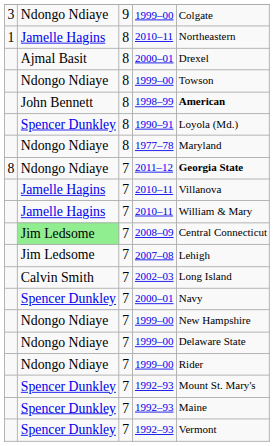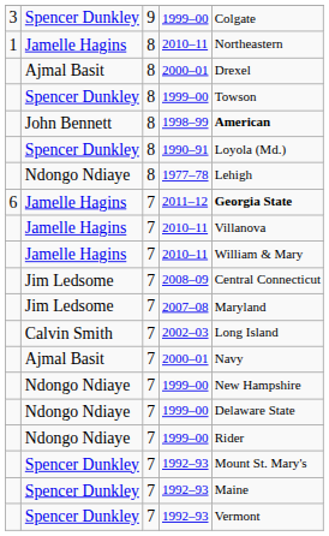 <table class="wikitable">
 <tr>
 </tr>
 <tr>
 <td>3</td>
-<td>Ndongo Ndiaye</td>
+<td><a href='#'>Spencer Dunkley</a></td>
 <td>9</td>
 <td style="font-size:80%;"><a href='#'>1999–00</a></td>
 <td style="font-size:80%;">Colgate</td>
 </tr>
 <tr>
 <td>1</td>
 <td><a href='#'>Jamelle Hagins</a></td>
 <td>8</td>
 <td style="font-size:80%;"><a href='#'>2010–11</a></td>
 <td style="font-size:80%;">Northeastern</td>
 </tr>
 <tr>
 <td></td>
 <td>Ajmal Basit</td>
 <td>8</td>
 <td style="font-size:80%;"><a href='#'>2000–01</a></td>
 <td style="font-size:80%;">Drexel</td>
 </tr>
 <tr>
 <td></td>
-<td>Ndongo Ndiaye</td>
+<td><a href='#'>Spencer Dunkley</a></td>
 <td>8</td>
 <td style="font-size:80%;"><a href='#'>1999–00</a></td>
 <td style="font-size:80%;">Towson</td>
 </tr>
 <tr>
 <td></td>
 <td>John Bennett</td>
 <td>8</td>
 <td style="font-size:80%;"><a href='#'>1998–99</a></td>
 <td style="font-size:80%;"><strong>American</strong></td>
 </tr>
 <tr>
 <td></td>
 <td><a href='#'>Spencer Dunkley</a></td>
 <td>8</td>
 <td style="font-size:80%;"><a href='#'>1990–91</a></td>
 <td style="font-size:80%;">Loyola (Md.)</td>
 </tr>
 <tr>
 <td></td>
 <td>Ndongo Ndiaye</td>
 <td>8</td>
 <td style="font-size:80%;"><a href='#'>1977–78</a></td>
-<td style="font-size:80%;">Maryland</td>
+<td style="font-size:80%;">Lehigh</td>
 </tr>
 <tr>
-<td>8</td>
-<td>Ndongo Ndiaye</td>
+<td>6</td>
+<td><a href='#'>Jamelle Hagins</a></td>
 <td>7</td>
 <td style="font-size:80%;"><a href='#'>2011–12</a></td>
 <td style="font-size:80%;"><strong>Georgia State</strong></td>
 </tr>
 <tr>
 <td></td>
 <td><a href='#'>Jamelle Hagins</a></td>
 <td>7</td>
 <td style="font-size:80%;"><a href='#'>2010–11</a></td>
 <td style="font-size:80%;">Villanova</td>
 </tr>
 <tr>
 <td></td>
 <td><a href='#'>Jamelle Hagins</a></td>
 <td>7</td>
 <td style="font-size:80%;"><a href='#'>2010–11</a></td>
 <td style="font-size:80%;">William & Mary</td>
 </tr>
 <tr>
 <td></td>
-<td style="background: lightgreen;">Jim Ledsome</td>
+<td>Jim Ledsome</td>
 <td>7</td>
 <td style="font-size:80%;"><a href='#'>2008–09</a></td>
 <td style="font-size:80%;">Central Connecticut</td>
 </tr>
 <tr>
 <td></td>
 <td>Jim Ledsome</td>
 <td>7</td>
 <td style="font-size:80%;"><a href='#'>2007–08</a></td>
-<td style="font-size:80%;">Lehigh</td>
+<td style="font-size:80%;">Maryland</td>
 </tr>
 <tr>
 <td></td>
 <td>Calvin Smith</td>
 <td>7</td>
 <td style="font-size:80%;"><a href='#'>2002–03</a></td>
 <td style="font-size:80%;">Long Island</td>
 </tr>
 <tr>
 <td></td>
-<td><a href='#'>Spencer Dunkley</a></td>
+<td>Ajmal Basit</td>
 <td>7</td>
 <td style="font-size:80%;"><a href='#'>2000–01</a></td>
 <td style="font-size:80%;">Navy</td>
 </tr>
 <tr>
 <td></td>
 <td>Ndongo Ndiaye</td>
 <td>7</td>
 <td style="font-size:80%;"><a href='#'>1999–00</a></td>
 <td style="font-size:80%;">New Hampshire</td>
 </tr>
 <tr>
 <td></td>
 <td>Ndongo Ndiaye</td>
 <td>7</td>
 <td style="font-size:80%;"><a href='#'>1999–00</a></td>
 <td style="font-size:80%;">Delaware State</td>
 </tr>
 <tr>
 <td></td>
 <td>Ndongo Ndiaye</td>
 <td>7</td>
 <td style="font-size:80%;"><a href='#'>1999–00</a></td>
 <td style="font-size:80%;">Rider</td>
 </tr>
 <tr>
 <td></td>
 <td><a href='#'>Spencer Dunkley</a></td>
 <td>7</td>
 <td style="font-size:80%;"><a href='#'>1992–93</a></td>
 <td style="font-size:80%;">Mount St. Mary's</td>
 </tr>
 <tr>
 <td></td>
 <td><a href='#'>Spencer Dunkley</a></td>
 <td>7</td>
 <td style="font-size:80%;"><a href='#'>1992–93</a></td>
 <td style="font-size:80%;">Maine</td>
 </tr>
 <tr>
 <td></td>
 <td><a href='#'>Spencer Dunkley</a></td>
 <td>7</td>
 <td style="font-size:80%;"><a href='#'>1992–93</a></td>
 <td style="font-size:80%;">Vermont</td>
 </tr>
 </table>
